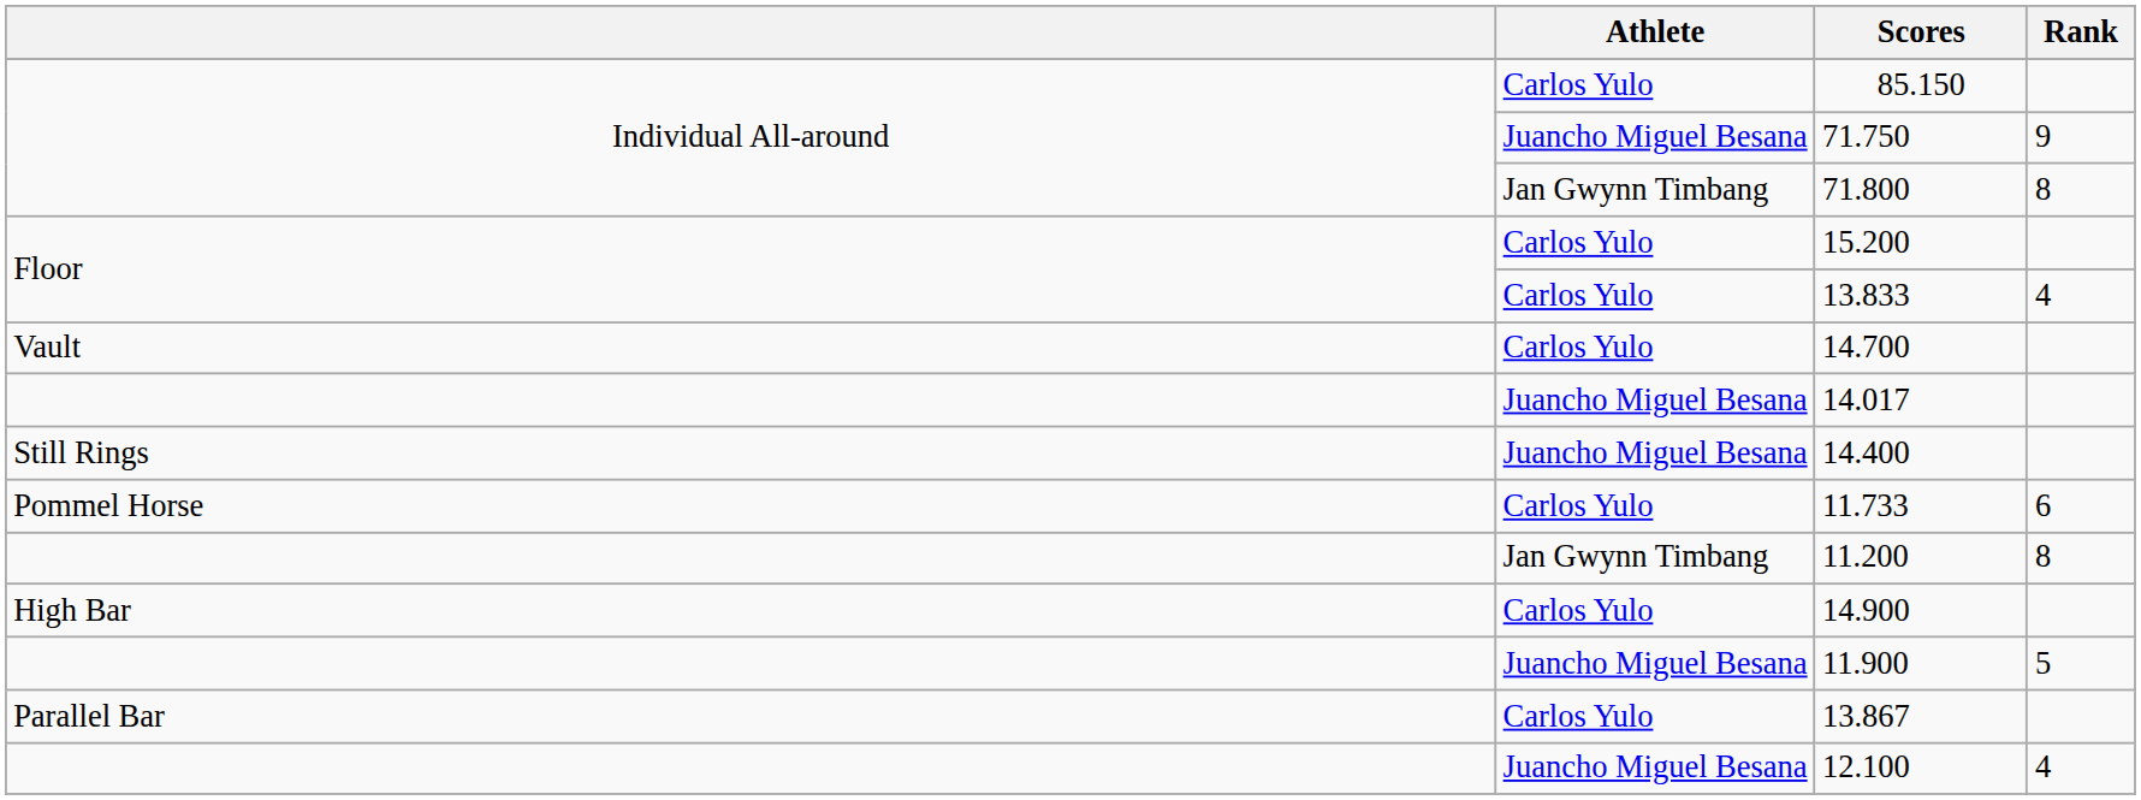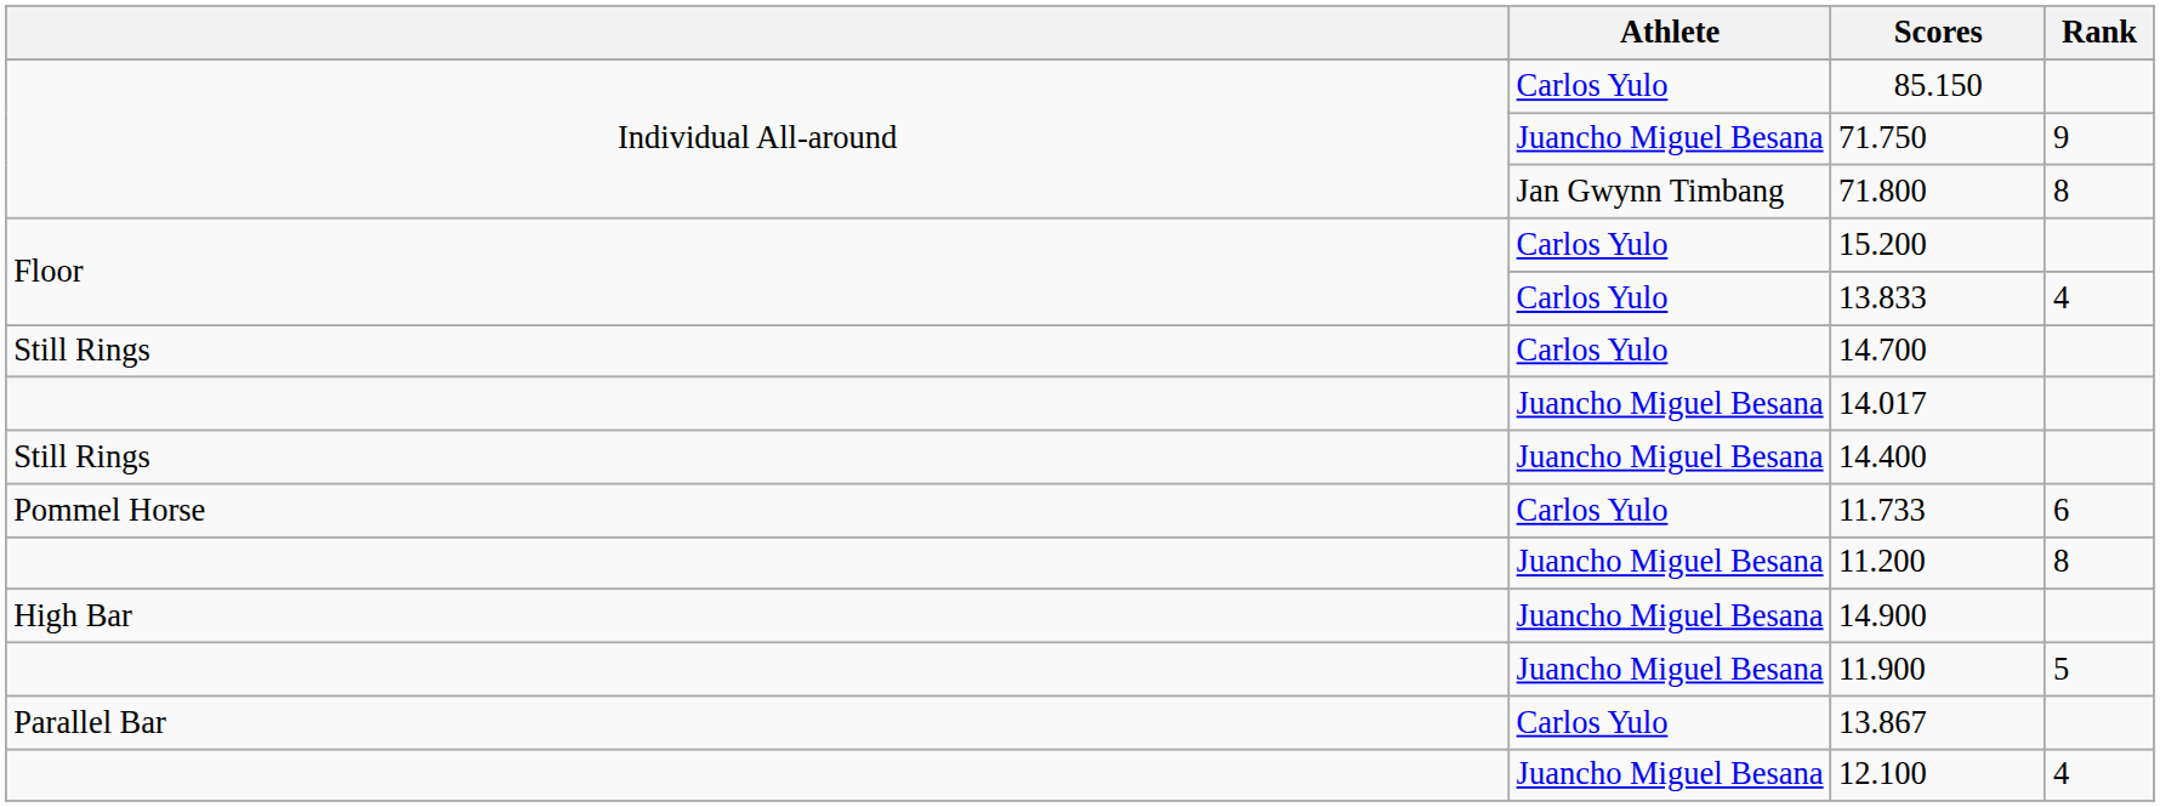 <table class="wikitable" style="font-size:90%">
 <tr>
 <th></th>
 <th width="15%">Athlete</th>
 <th width="10%"><strong>Scores</strong></th>
 <th width="5%">Rank</th>
 </tr>
 <tr>
 </tr>
 <tr align="center">
 <td rowspan="3">Individual All-around</td>
 <td align="left"><a href='#'>Carlos Yulo</a></td>
 <td>85.150</td>
 <td></td>
 </tr>
 <tr>
 <td><a href='#'>Juancho Miguel Besana</a></td>
 <td>71.750</td>
 <td>9</td>
 </tr>
 <tr>
 <td>Jan Gwynn Timbang</td>
 <td>71.800</td>
 <td>8</td>
 </tr>
 <tr>
 <td rowspan="2">Floor</td>
 <td><a href='#'>Carlos Yulo</a></td>
 <td>15.200</td>
 <td></td>
 </tr>
 <tr>
 <td><a href='#'>Carlos Yulo</a></td>
 <td>13.833</td>
 <td>4</td>
 </tr>
 <tr>
-<td>Vault</td>
+<td>Still Rings</td>
 <td><a href='#'>Carlos Yulo</a></td>
 <td>14.700</td>
 <td></td>
 </tr>
 <tr>
 <td></td>
 <td><a href='#'>Juancho Miguel Besana</a></td>
 <td>14.017</td>
 <td></td>
 </tr>
 <tr>
 <td>Still Rings</td>
 <td><a href='#'>Juancho Miguel Besana</a></td>
 <td>14.400</td>
 <td></td>
 </tr>
 <tr>
 <td>Pommel Horse</td>
 <td><a href='#'>Carlos Yulo</a></td>
 <td>11.733</td>
 <td>6</td>
 </tr>
 <tr>
 <td></td>
-<td>Jan Gwynn Timbang</td>
+<td><a href='#'>Juancho Miguel Besana</a></td>
 <td>11.200</td>
 <td>8</td>
 </tr>
 <tr>
 <td>High Bar</td>
-<td><a href='#'>Carlos Yulo</a></td>
+<td><a href='#'>Juancho Miguel Besana</a></td>
 <td>14.900</td>
 <td></td>
 </tr>
 <tr>
 <td></td>
 <td><a href='#'>Juancho Miguel Besana</a></td>
 <td>11.900</td>
 <td>5</td>
 </tr>
 <tr>
 <td>Parallel Bar</td>
 <td><a href='#'>Carlos Yulo</a></td>
 <td>13.867</td>
 <td></td>
 </tr>
 <tr>
 <td></td>
 <td><a href='#'>Juancho Miguel Besana</a></td>
 <td>12.100</td>
 <td>4</td>
 </tr>
 </table>
